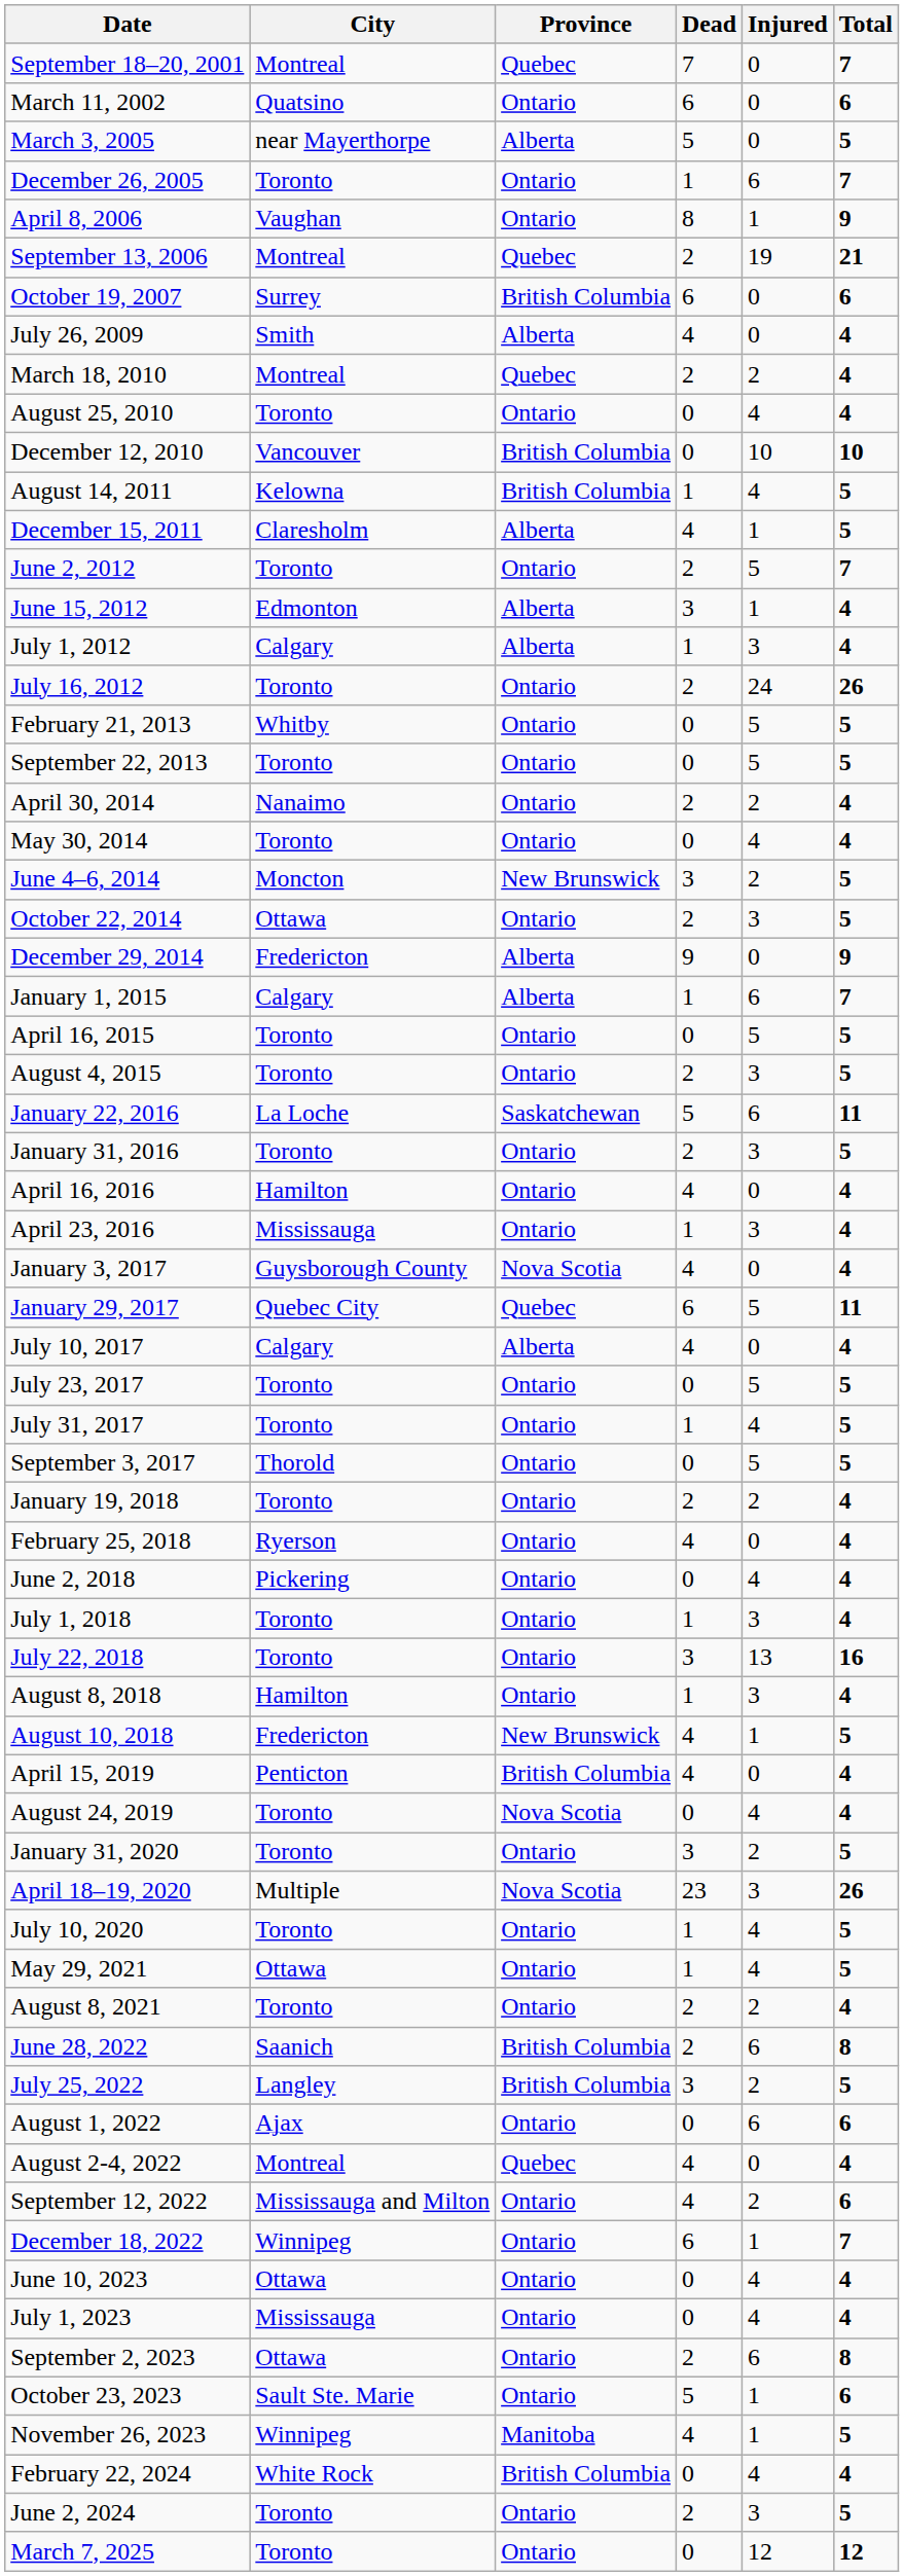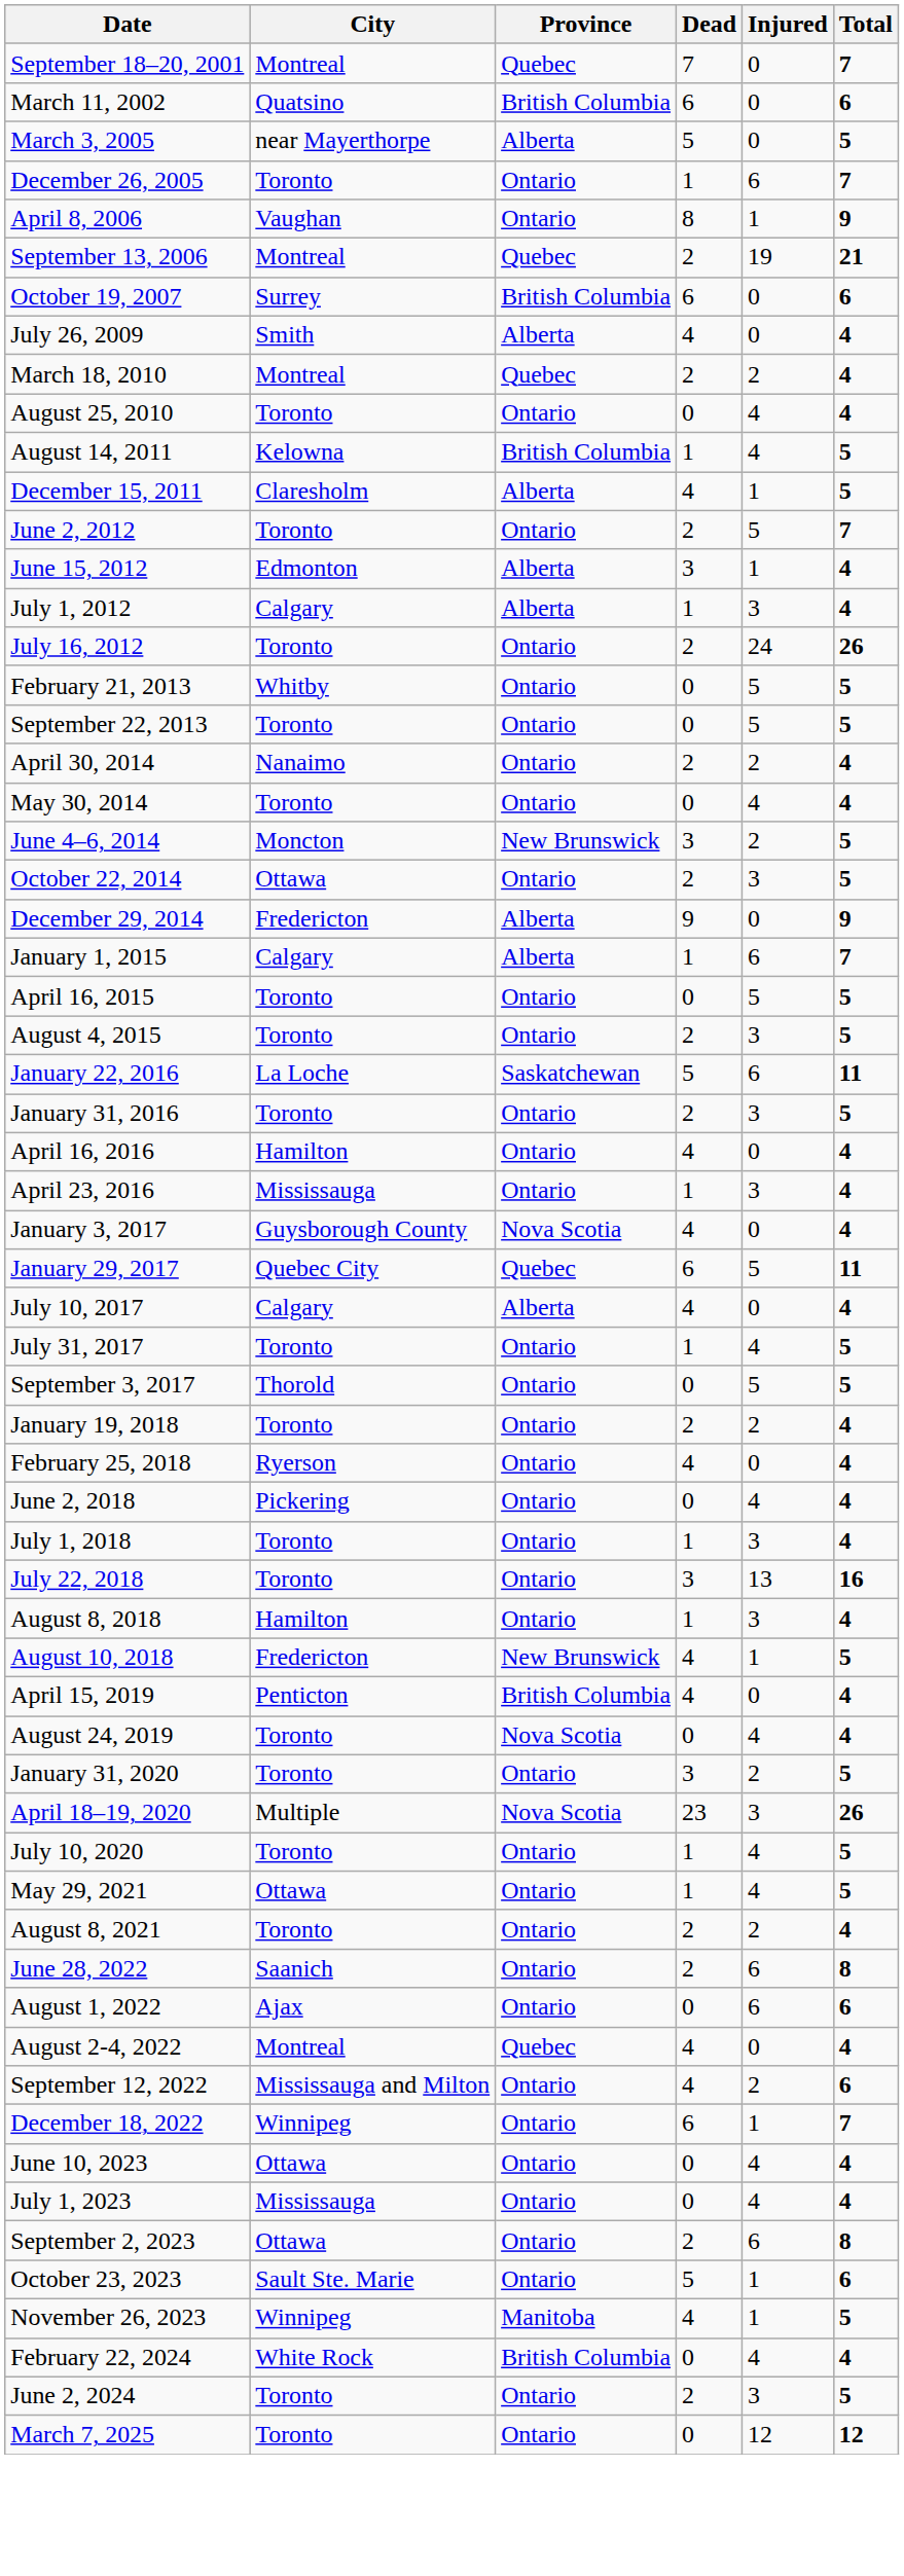 <table class="wikitable sortable">
 <tr>
 <th data-sort-type=date>Date</th>
 <th>City</th>
 <th>Province</th>
 <th>Dead</th>
 <th>Injured</th>
 <th>Total</th>
 </tr>
 <tr>
 <td><a href='#'>September 18–20, 2001</a></td>
 <td><a href='#'>Montreal</a></td>
 <td><a href='#'>Quebec</a></td>
 <td>7</td>
 <td>0</td>
 <td><strong>7</strong></td>
 </tr>
 <tr>
 <td>March 11, 2002</td>
 <td><a href='#'>Quatsino</a></td>
-<td><a href='#'>Ontario</a></td>
+<td><a href='#'>British Columbia</a></td>
 <td>6</td>
 <td>0</td>
 <td><strong>6</strong></td>
 </tr>
 <tr>
 <td><a href='#'>March 3, 2005</a></td>
 <td>near <a href='#'>Mayerthorpe</a></td>
 <td><a href='#'>Alberta</a></td>
 <td>5</td>
 <td>0</td>
 <td><strong>5</strong></td>
 </tr>
 <tr>
 <td><a href='#'>December 26, 2005</a></td>
 <td><a href='#'>Toronto</a></td>
 <td><a href='#'>Ontario</a></td>
 <td>1</td>
 <td>6</td>
 <td><strong>7</strong></td>
 </tr>
 <tr>
 <td><a href='#'>April 8, 2006</a></td>
 <td><a href='#'>Vaughan</a></td>
 <td><a href='#'>Ontario</a></td>
 <td>8</td>
 <td>1</td>
 <td><strong>9</strong></td>
 </tr>
 <tr>
 <td><a href='#'>September 13, 2006</a></td>
 <td><a href='#'>Montreal</a></td>
 <td><a href='#'>Quebec</a></td>
 <td>2</td>
 <td>19</td>
 <td><strong>21</strong></td>
 </tr>
 <tr>
 <td><a href='#'>October 19, 2007</a></td>
 <td><a href='#'>Surrey</a></td>
 <td><a href='#'>British Columbia</a></td>
 <td>6</td>
 <td>0</td>
 <td><strong>6</strong></td>
 </tr>
 <tr>
 <td>July 26, 2009</td>
 <td><a href='#'>Smith</a></td>
 <td><a href='#'>Alberta</a></td>
 <td>4</td>
 <td>0</td>
 <td><strong>4</strong></td>
 </tr>
 <tr>
 <td>March 18, 2010</td>
 <td><a href='#'>Montreal</a></td>
 <td><a href='#'>Quebec</a></td>
 <td>2</td>
 <td>2</td>
 <td><strong>4</strong></td>
 </tr>
 <tr>
 <td>August 25, 2010</td>
 <td><a href='#'>Toronto</a></td>
 <td><a href='#'>Ontario</a></td>
 <td>0</td>
 <td>4</td>
 <td><strong>4</strong></td>
-</tr>
-<tr>
-<td>December 12, 2010</td>
-<td><a href='#'>Vancouver</a></td>
-<td><a href='#'>British Columbia</a></td>
-<td>0</td>
-<td>10</td>
-<td><strong>10</strong></td>
 </tr>
 <tr>
 <td>August 14, 2011</td>
 <td><a href='#'>Kelowna</a></td>
 <td><a href='#'>British Columbia</a></td>
 <td>1</td>
 <td>4</td>
 <td><strong>5</strong></td>
 </tr>
 <tr>
 <td><a href='#'>December 15, 2011</a></td>
 <td><a href='#'>Claresholm</a></td>
 <td><a href='#'>Alberta</a></td>
 <td>4</td>
 <td>1</td>
 <td><strong>5</strong></td>
 </tr>
 <tr>
 <td><a href='#'>June 2, 2012</a></td>
 <td><a href='#'>Toronto</a></td>
 <td><a href='#'>Ontario</a></td>
 <td>2</td>
 <td>5</td>
 <td><strong>7</strong></td>
 </tr>
 <tr>
 <td><a href='#'>June 15, 2012</a></td>
 <td><a href='#'>Edmonton</a></td>
 <td><a href='#'>Alberta</a></td>
 <td>3</td>
 <td>1</td>
 <td><strong>4</strong></td>
 </tr>
 <tr>
 <td>July 1, 2012</td>
 <td><a href='#'>Calgary</a></td>
 <td><a href='#'>Alberta</a></td>
 <td>1</td>
 <td>3</td>
 <td><strong>4</strong></td>
 </tr>
 <tr>
 <td><a href='#'>July 16, 2012</a></td>
 <td><a href='#'>Toronto</a></td>
 <td><a href='#'>Ontario</a></td>
 <td>2</td>
 <td>24</td>
 <td><strong>26</strong></td>
 </tr>
 <tr>
 <td>February 21, 2013</td>
 <td><a href='#'>Whitby</a></td>
 <td><a href='#'>Ontario</a></td>
 <td>0</td>
 <td>5</td>
 <td><strong>5</strong></td>
 </tr>
 <tr>
 <td>September 22, 2013</td>
 <td><a href='#'>Toronto</a></td>
 <td><a href='#'>Ontario</a></td>
 <td>0</td>
 <td>5</td>
 <td><strong>5</strong></td>
 </tr>
 <tr>
 <td>April 30, 2014</td>
 <td><a href='#'>Nanaimo</a></td>
 <td><a href='#'>Ontario</a></td>
 <td>2</td>
 <td>2</td>
 <td><strong>4</strong></td>
 </tr>
 <tr>
 <td>May 30, 2014</td>
 <td><a href='#'>Toronto</a></td>
 <td><a href='#'>Ontario</a></td>
 <td>0</td>
 <td>4</td>
 <td><strong>4</strong></td>
 </tr>
 <tr>
 <td><a href='#'>June 4–6, 2014</a></td>
 <td><a href='#'>Moncton</a></td>
 <td><a href='#'>New Brunswick</a></td>
 <td>3</td>
 <td>2</td>
 <td><strong>5</strong></td>
 </tr>
 <tr>
 <td><a href='#'>October 22, 2014</a></td>
 <td><a href='#'>Ottawa</a></td>
 <td><a href='#'>Ontario</a></td>
 <td>2</td>
 <td>3</td>
 <td><strong>5</strong></td>
 </tr>
 <tr>
 <td><a href='#'>December 29, 2014</a></td>
 <td><a href='#'>Fredericton</a></td>
 <td><a href='#'>Alberta</a></td>
 <td>9</td>
 <td>0</td>
 <td><strong>9</strong></td>
 </tr>
 <tr>
 <td>January 1, 2015</td>
 <td><a href='#'>Calgary</a></td>
 <td><a href='#'>Alberta</a></td>
 <td>1</td>
 <td>6</td>
 <td><strong>7</strong></td>
 </tr>
 <tr>
 <td>April 16, 2015</td>
 <td><a href='#'>Toronto</a></td>
 <td><a href='#'>Ontario</a></td>
 <td>0</td>
 <td>5</td>
 <td><strong>5</strong></td>
 </tr>
 <tr>
 <td>August 4, 2015</td>
 <td><a href='#'>Toronto</a></td>
 <td><a href='#'>Ontario</a></td>
 <td>2</td>
 <td>3</td>
 <td><strong>5</strong></td>
 </tr>
 <tr>
 <td><a href='#'>January 22, 2016</a></td>
 <td><a href='#'>La Loche</a></td>
 <td><a href='#'>Saskatchewan</a></td>
 <td>5</td>
 <td>6</td>
 <td><strong>11</strong></td>
 </tr>
 <tr>
 <td>January 31, 2016</td>
 <td><a href='#'>Toronto</a></td>
 <td><a href='#'>Ontario</a></td>
 <td>2</td>
 <td>3</td>
 <td><strong>5</strong></td>
 </tr>
 <tr>
 <td>April 16, 2016</td>
 <td><a href='#'>Hamilton</a></td>
 <td><a href='#'>Ontario</a></td>
 <td>4</td>
 <td>0</td>
 <td><strong>4</strong></td>
 </tr>
 <tr>
 <td>April 23, 2016</td>
 <td><a href='#'>Mississauga</a></td>
 <td><a href='#'>Ontario</a></td>
 <td>1</td>
 <td>3</td>
 <td><strong>4</strong></td>
 </tr>
 <tr>
 <td>January 3, 2017</td>
 <td><a href='#'>Guysborough County</a></td>
 <td><a href='#'>Nova Scotia</a></td>
 <td>4</td>
 <td>0</td>
 <td><strong>4</strong></td>
 </tr>
 <tr>
 <td><a href='#'>January 29, 2017</a></td>
 <td><a href='#'>Quebec City</a></td>
 <td><a href='#'>Quebec</a></td>
 <td>6</td>
 <td>5</td>
 <td><strong>11</strong></td>
 </tr>
 <tr>
 <td>July 10, 2017</td>
 <td><a href='#'>Calgary</a></td>
 <td><a href='#'>Alberta</a></td>
 <td>4</td>
 <td>0</td>
 <td><strong>4</strong></td>
 </tr>
 <tr>
-<td>July 23, 2017</td>
-<td><a href='#'>Toronto</a></td>
-<td><a href='#'>Ontario</a></td>
-<td>0</td>
-<td>5</td>
-<td><strong>5</strong></td>
-</tr>
-<tr>
 <td>July 31, 2017</td>
 <td><a href='#'>Toronto</a></td>
 <td><a href='#'>Ontario</a></td>
 <td>1</td>
 <td>4</td>
 <td><strong>5</strong></td>
 </tr>
 <tr>
 <td>September 3, 2017</td>
 <td><a href='#'>Thorold</a></td>
 <td><a href='#'>Ontario</a></td>
 <td>0</td>
 <td>5</td>
 <td><strong>5</strong></td>
 </tr>
 <tr>
 <td>January 19, 2018</td>
 <td><a href='#'>Toronto</a></td>
 <td><a href='#'>Ontario</a></td>
 <td>2</td>
 <td>2</td>
 <td><strong>4</strong></td>
 </tr>
 <tr>
 <td>February 25, 2018</td>
 <td><a href='#'>Ryerson</a></td>
 <td><a href='#'>Ontario</a></td>
 <td>4</td>
 <td>0</td>
 <td><strong>4</strong></td>
 </tr>
 <tr>
 <td>June 2, 2018</td>
 <td><a href='#'>Pickering</a></td>
 <td><a href='#'>Ontario</a></td>
 <td>0</td>
 <td>4</td>
 <td><strong>4</strong></td>
 </tr>
 <tr>
 <td>July 1, 2018</td>
 <td><a href='#'>Toronto</a></td>
 <td><a href='#'>Ontario</a></td>
 <td>1</td>
 <td>3</td>
 <td><strong>4</strong></td>
 </tr>
 <tr>
 <td><a href='#'>July 22, 2018</a></td>
 <td><a href='#'>Toronto</a></td>
 <td><a href='#'>Ontario</a></td>
 <td>3</td>
 <td>13</td>
 <td><strong>16</strong></td>
 </tr>
 <tr>
 <td>August 8, 2018</td>
 <td><a href='#'>Hamilton</a></td>
 <td><a href='#'>Ontario</a></td>
 <td>1</td>
 <td>3</td>
 <td><strong>4</strong></td>
 </tr>
 <tr>
 <td><a href='#'>August 10, 2018</a></td>
 <td><a href='#'>Fredericton</a></td>
 <td><a href='#'>New Brunswick</a></td>
 <td>4</td>
 <td>1</td>
 <td><strong>5</strong></td>
 </tr>
 <tr>
 <td>April 15, 2019</td>
 <td><a href='#'>Penticton</a></td>
 <td><a href='#'>British Columbia</a></td>
 <td>4</td>
 <td>0</td>
 <td><strong>4</strong></td>
 </tr>
 <tr>
 <td>August 24, 2019</td>
 <td><a href='#'>Toronto</a></td>
 <td><a href='#'>Nova Scotia</a></td>
 <td>0</td>
 <td>4</td>
 <td><strong>4</strong></td>
 </tr>
 <tr>
 <td>January 31, 2020</td>
 <td><a href='#'>Toronto</a></td>
 <td><a href='#'>Ontario</a></td>
 <td>3</td>
 <td>2</td>
 <td><strong>5</strong></td>
 </tr>
 <tr>
 <td><a href='#'>April 18–19, 2020</a></td>
 <td>Multiple</td>
 <td><a href='#'>Nova Scotia</a></td>
 <td>23</td>
 <td>3</td>
 <td><strong>26</strong></td>
 </tr>
 <tr>
 <td>July 10, 2020</td>
 <td><a href='#'>Toronto</a></td>
 <td><a href='#'>Ontario</a></td>
 <td>1</td>
 <td>4</td>
 <td><strong>5</strong></td>
 </tr>
 <tr>
 <td>May 29, 2021</td>
 <td><a href='#'>Ottawa</a></td>
 <td><a href='#'>Ontario</a></td>
 <td>1</td>
 <td>4</td>
 <td><strong>5</strong></td>
 </tr>
 <tr>
 <td>August 8, 2021</td>
 <td><a href='#'>Toronto</a></td>
 <td><a href='#'>Ontario</a></td>
 <td>2</td>
 <td>2</td>
 <td><strong>4</strong></td>
 </tr>
 <tr>
 <td><a href='#'>June 28, 2022</a></td>
 <td><a href='#'>Saanich</a></td>
-<td><a href='#'>British Columbia</a></td>
+<td><a href='#'>Ontario</a></td>
 <td>2</td>
 <td>6</td>
 <td><strong>8</strong></td>
-</tr>
-<tr>
-<td><a href='#'>July 25, 2022</a></td>
-<td><a href='#'>Langley</a></td>
-<td><a href='#'>British Columbia</a></td>
-<td>3</td>
-<td>2</td>
-<td><strong>5</strong></td>
 </tr>
 <tr>
 <td>August 1, 2022</td>
 <td><a href='#'>Ajax</a></td>
 <td><a href='#'>Ontario</a></td>
 <td>0</td>
 <td>6</td>
 <td><strong>6</strong></td>
 </tr>
 <tr>
 <td>August 2-4, 2022</td>
 <td><a href='#'>Montreal</a></td>
 <td><a href='#'>Quebec</a></td>
 <td>4</td>
 <td>0</td>
 <td><strong>4</strong></td>
 </tr>
 <tr>
 <td>September 12, 2022</td>
 <td><a href='#'>Mississauga</a> and <a href='#'>Milton</a></td>
 <td><a href='#'>Ontario</a></td>
 <td>4</td>
 <td>2</td>
 <td><strong>6</strong></td>
 </tr>
 <tr>
 <td><a href='#'>December 18, 2022</a></td>
 <td><a href='#'>Winnipeg</a></td>
 <td><a href='#'>Ontario</a></td>
 <td>6</td>
 <td>1</td>
 <td><strong>7</strong></td>
 </tr>
 <tr>
 <td>June 10, 2023</td>
 <td><a href='#'>Ottawa</a></td>
 <td><a href='#'>Ontario</a></td>
 <td>0</td>
 <td>4</td>
 <td><strong>4</strong></td>
 </tr>
 <tr>
 <td>July 1, 2023</td>
 <td><a href='#'>Mississauga</a></td>
 <td><a href='#'>Ontario</a></td>
 <td>0</td>
 <td>4</td>
 <td><strong>4</strong></td>
 </tr>
 <tr>
 <td>September 2, 2023</td>
 <td><a href='#'>Ottawa</a></td>
 <td><a href='#'>Ontario</a></td>
 <td>2</td>
 <td>6</td>
 <td><strong>8</strong></td>
 </tr>
 <tr>
 <td>October 23, 2023</td>
 <td><a href='#'>Sault Ste. Marie</a></td>
 <td><a href='#'>Ontario</a></td>
 <td>5</td>
 <td>1</td>
 <td><strong>6</strong></td>
 </tr>
 <tr>
 <td>November 26, 2023</td>
 <td><a href='#'>Winnipeg</a></td>
 <td><a href='#'>Manitoba</a></td>
 <td>4</td>
 <td>1</td>
 <td><strong>5</strong></td>
 </tr>
 <tr>
 <td>February 22, 2024</td>
 <td><a href='#'>White Rock</a></td>
 <td><a href='#'>British Columbia</a></td>
 <td>0</td>
 <td>4</td>
 <td><strong>4</strong></td>
 </tr>
 <tr>
 <td>June 2, 2024</td>
 <td><a href='#'>Toronto</a></td>
 <td><a href='#'>Ontario</a></td>
 <td>2</td>
 <td>3</td>
 <td><strong>5</strong></td>
 </tr>
 <tr>
 <td><a href='#'>March 7, 2025</a></td>
 <td><a href='#'>Toronto</a></td>
 <td><a href='#'>Ontario</a></td>
 <td>0</td>
 <td>12</td>
 <td><strong>12</strong></td>
 </tr>
 <tr>
 </tr>
 </table>
